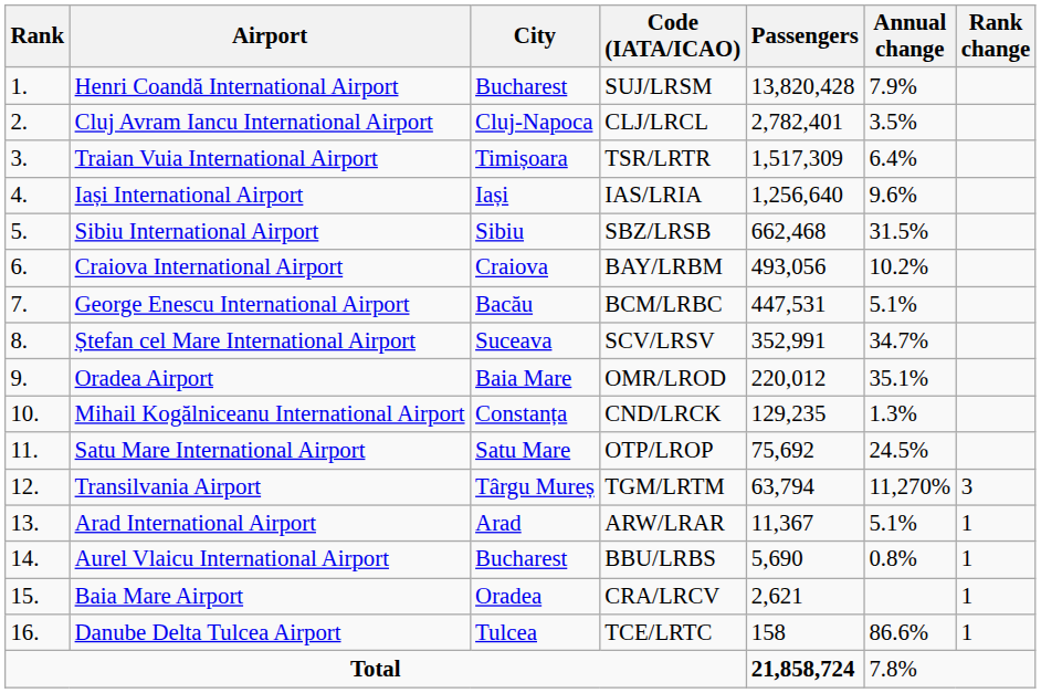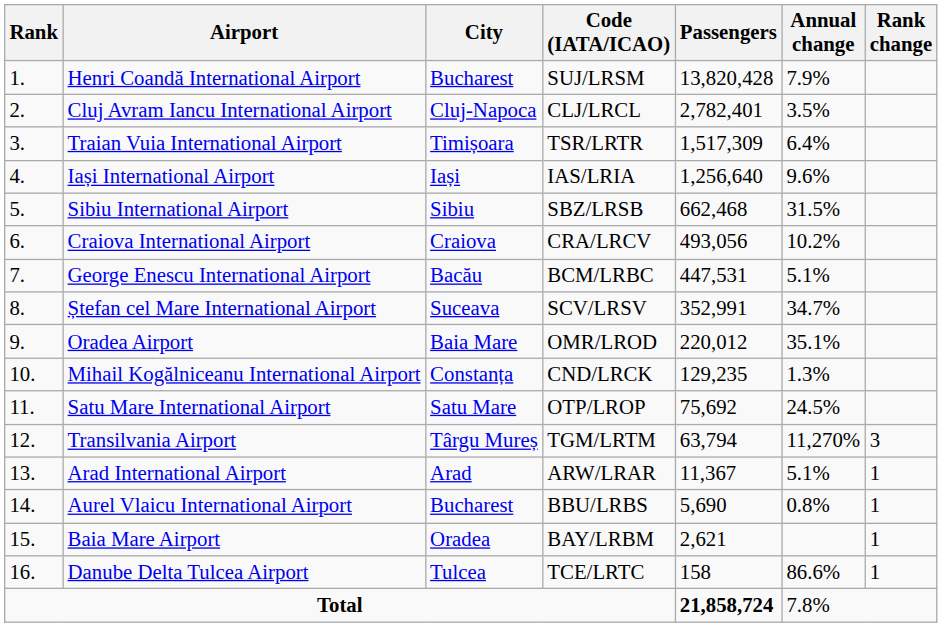 <table class="wikitable sortable">
 <tr>
 <th>Rank</th>
 <th>Airport</th>
 <th>City</th>
 <th>Code<br>(IATA/ICAO)</th>
 <th>Passengers</th>
 <th>Annual<br>change</th>
 <th>Rank<br>change</th>
 </tr>
 <tr>
 <td>1.</td>
 <td><a href='#'>Henri Coandă International Airport</a></td>
 <td><a href='#'>Bucharest</a></td>
 <td>SUJ/LRSM</td>
 <td>13,820,428</td>
 <td data-sort-value=7.9> 7.9%</td>
 <td></td>
 </tr>
 <tr>
 <td>2.</td>
 <td><a href='#'>Cluj Avram Iancu International Airport</a></td>
 <td><a href='#'>Cluj-Napoca</a></td>
 <td>CLJ/LRCL</td>
 <td>2,782,401</td>
 <td data-sort-value=3.5> 3.5%</td>
 <td></td>
 </tr>
 <tr>
 <td>3.</td>
 <td><a href='#'>Traian Vuia International Airport</a></td>
 <td><a href='#'>Timișoara</a></td>
 <td>TSR/LRTR</td>
 <td>1,517,309</td>
 <td data-sort-value=6.4> 6.4%</td>
 <td></td>
 </tr>
 <tr>
 <td>4.</td>
 <td><a href='#'>Iași International Airport</a></td>
 <td><a href='#'>Iași</a></td>
 <td>IAS/LRIA</td>
 <td>1,256,640</td>
 <td data-sort-value=9.6> 9.6%</td>
 <td></td>
 </tr>
 <tr>
 <td>5.</td>
 <td><a href='#'>Sibiu International Airport</a></td>
 <td><a href='#'>Sibiu</a></td>
 <td>SBZ/LRSB</td>
 <td>662,468</td>
 <td data-sort-value=31.5> 31.5%</td>
 <td></td>
 </tr>
 <tr>
 <td>6.</td>
 <td><a href='#'>Craiova International Airport</a></td>
 <td><a href='#'>Craiova</a></td>
-<td>BAY/LRBM</td>
+<td>CRA/LRCV</td>
 <td>493,056</td>
 <td data-sort-value=10.2> 10.2%</td>
 <td></td>
 </tr>
 <tr>
 <td>7.</td>
 <td><a href='#'>George Enescu International Airport</a></td>
 <td><a href='#'>Bacău</a></td>
 <td>BCM/LRBC</td>
 <td>447,531</td>
 <td data-sort-value=5.1> 5.1%</td>
 <td></td>
 </tr>
 <tr>
 <td>8.</td>
 <td><a href='#'>Ștefan cel Mare International Airport</a></td>
 <td><a href='#'>Suceava</a></td>
 <td>SCV/LRSV</td>
 <td>352,991</td>
 <td data-sort-value=34.7> 34.7%</td>
 <td></td>
 </tr>
 <tr>
 <td>9.</td>
 <td><a href='#'>Oradea Airport</a></td>
 <td><a href='#'>Baia Mare</a></td>
 <td>OMR/LROD</td>
 <td>220,012</td>
 <td data-sort-value=35.1> 35.1%</td>
 <td></td>
 </tr>
 <tr>
 <td>10.</td>
 <td><a href='#'>Mihail Kogălniceanu International Airport</a></td>
 <td><a href='#'>Constanța</a></td>
 <td>CND/LRCK</td>
 <td>129,235</td>
 <td data-sort-value=1.3> 1.3%</td>
 <td></td>
 </tr>
 <tr>
 <td>11.</td>
 <td><a href='#'>Satu Mare International Airport</a></td>
 <td><a href='#'>Satu Mare</a></td>
 <td>OTP/LROP</td>
 <td>75,692</td>
 <td data-sort-value=24.5> 24.5%</td>
 <td></td>
 </tr>
 <tr>
 <td>12.</td>
 <td><a href='#'>Transilvania Airport</a></td>
 <td><a href='#'>Târgu Mureș</a></td>
 <td>TGM/LRTM</td>
 <td>63,794</td>
 <td data-sort-value=11,270> 11,270%</td>
 <td>3</td>
 </tr>
 <tr>
 <td>13.</td>
 <td><a href='#'>Arad International Airport</a></td>
 <td><a href='#'>Arad</a></td>
 <td>ARW/LRAR</td>
 <td>11,367</td>
 <td data-sort-value=5.1> 5.1%</td>
 <td>1</td>
 </tr>
 <tr>
 <td>14.</td>
 <td><a href='#'>Aurel Vlaicu International Airport</a></td>
 <td><a href='#'>Bucharest</a></td>
 <td>BBU/LRBS</td>
 <td>5,690</td>
 <td data-sort-value=0.8> 0.8%</td>
 <td>1</td>
 </tr>
 <tr>
 <td>15.</td>
 <td><a href='#'>Baia Mare Airport</a></td>
 <td><a href='#'>Oradea</a></td>
-<td>CRA/LRCV</td>
+<td>BAY/LRBM</td>
 <td>2,621</td>
 <td data-sort-value=></td>
 <td>1</td>
 </tr>
 <tr>
 <td>16.</td>
 <td><a href='#'>Danube Delta Tulcea Airport</a></td>
 <td><a href='#'>Tulcea</a></td>
 <td>TCE/LRTC</td>
 <td>158</td>
 <td data-sort-value=86.6> 86.6%</td>
 <td>1</td>
 </tr>
 <tr>
 <td colspan=4 align=center><strong>Total</strong></td>
 <td><strong>21,858,724</strong></td>
 <td colspan=2> 7.8%</td>
 </tr>
 </table>
